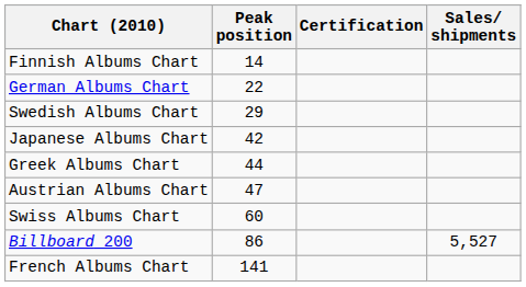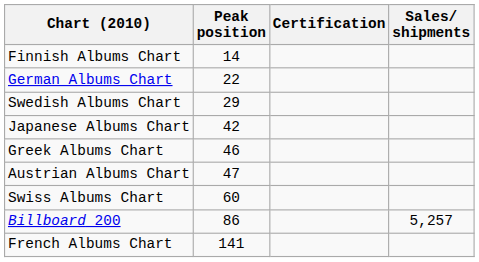 <table class="wikitable sortable">
 <tr style="background:#ebf5ff;">
 <th align="left">Chart (2010)</th>
 <th align="left">Peak<br>position</th>
 <th align="left">Certification</th>
 <th align="left">Sales/<br>shipments</th>
 </tr>
 <tr>
 <td align="left">Finnish Albums Chart</td>
 <td style="text-align:center;">14</td>
 <td style="text-align:center;"></td>
 <td style="text-align:center;"></td>
 </tr>
 <tr>
 <td align="left"><a href='#'>German Albums Chart</a></td>
 <td style="text-align:center;">22</td>
 <td style="text-align:center;"></td>
 <td style="text-align:center;"></td>
 </tr>
 <tr>
 <td align="left">Swedish Albums Chart</td>
 <td style="text-align:center;">29</td>
 <td style="text-align:center;"></td>
 <td style="text-align:center;"></td>
 </tr>
 <tr>
 <td align="left">Japanese Albums Chart</td>
 <td style="text-align:center;">42</td>
 <td style="text-align:center;"></td>
 <td style="text-align:center;"></td>
 </tr>
 <tr>
 <td align="left">Greek Albums Chart</td>
-<td style="text-align:center;">44</td>
+<td style="text-align:center;">46</td>
 <td style="text-align:center;"></td>
 <td style="text-align:center;"></td>
 </tr>
 <tr>
 <td align="left">Austrian Albums Chart</td>
 <td style="text-align:center;">47</td>
 <td style="text-align:center;"></td>
 <td style="text-align:center;"></td>
 </tr>
 <tr>
 <td align="left">Swiss Albums Chart</td>
 <td style="text-align:center;">60</td>
 <td style="text-align:center;"></td>
 <td style="text-align:center;"></td>
 </tr>
 <tr>
 <td align="left"><a href='#'><em>Billboard</em> 200</a></td>
 <td style="text-align:center;">86</td>
 <td style="text-align:center;"></td>
-<td style="text-align:center;">5,527</td>
+<td style="text-align:center;">5,257</td>
 </tr>
 <tr>
 <td align="left">French Albums Chart</td>
 <td style="text-align:center;">141</td>
 <td style="text-align:center;"></td>
 <td style="text-align:center;"></td>
 </tr>
 </table>
